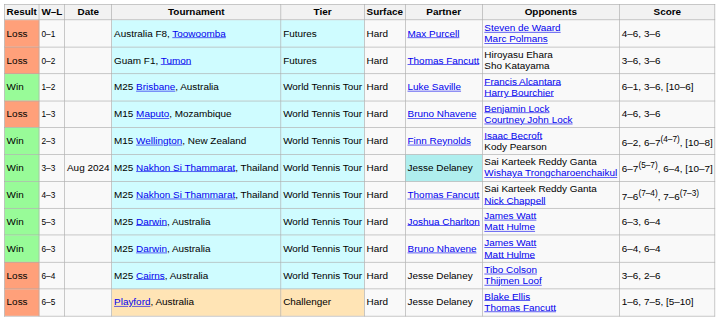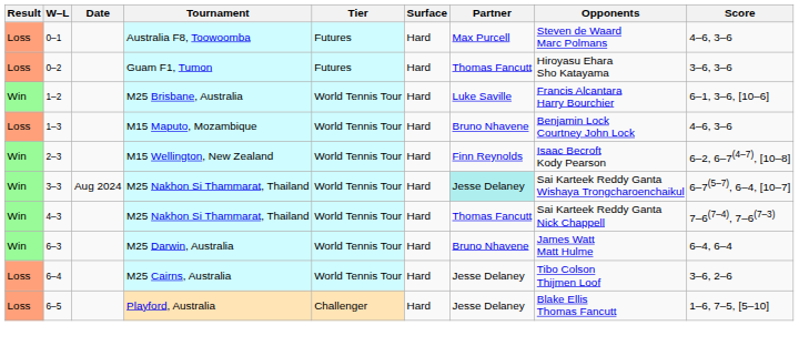 <table class="sortable wikitable">
 <tr>
 <th>Result</th>
 <th class="unsortable">W–L</th>
 <th>Date</th>
 <th>Tournament</th>
 <th>Tier</th>
 <th>Surface</th>
 <th>Partner</th>
 <th>Opponents</th>
 <th class="unsortable">Score</th>
 </tr>
 <tr>
 <td bgcolor=FFA07A>Loss</td>
 <td><small>0–1</small></td>
 <td></td>
 <td style="background:#cffcff;">Australia F8, <a href='#'>Toowoomba</a></td>
 <td style="background:#cffcff;">Futures</td>
 <td>Hard</td>
 <td> <a href='#'>Max Purcell</a></td>
 <td> <a href='#'>Steven de Waard</a><br> <a href='#'>Marc Polmans</a></td>
 <td>4–6, 3–6</td>
 </tr>
 <tr>
 <td bgcolor=FFA07A>Loss</td>
 <td><small>0–2</small></td>
 <td></td>
 <td style="background:#cffcff;">Guam F1, <a href='#'>Tumon</a></td>
 <td style="background:#cffcff;">Futures</td>
 <td>Hard</td>
 <td> <a href='#'>Thomas Fancutt</a></td>
 <td> Hiroyasu Ehara<br> Sho Katayama</td>
 <td>3–6, 3–6</td>
 </tr>
 <tr>
 <td bgcolor=98FB98>Win</td>
 <td><small>1–2</small></td>
 <td></td>
 <td style="background:#cffcff;">M25 <a href='#'>Brisbane</a>, Australia</td>
 <td style="background:#cffcff;">World Tennis Tour</td>
 <td>Hard</td>
 <td> <a href='#'>Luke Saville</a></td>
 <td> <a href='#'>Francis Alcantara</a><br> <a href='#'>Harry Bourchier</a></td>
 <td>6–1, 3–6, [10–6]</td>
 </tr>
 <tr>
 <td bgcolor=FFA07A>Loss</td>
 <td><small>1–3</small></td>
 <td></td>
 <td style="background:#cffcff;">M15 <a href='#'>Maputo</a>, Mozambique</td>
 <td style="background:#cffcff;">World Tennis Tour</td>
 <td>Hard</td>
 <td> <a href='#'>Bruno Nhavene</a></td>
 <td> <a href='#'>Benjamin Lock</a><br> <a href='#'>Courtney John Lock</a></td>
 <td>4–6, 3–6</td>
 </tr>
 <tr>
 <td bgcolor=98FB98>Win</td>
 <td><small>2–3</small></td>
 <td></td>
 <td style="background:#cffcff;">M15 <a href='#'>Wellington</a>, New Zealand</td>
 <td style="background:#cffcff;">World Tennis Tour</td>
 <td>Hard</td>
 <td> <a href='#'>Finn Reynolds</a></td>
 <td> <a href='#'>Isaac Becroft</a><br> Kody Pearson</td>
 <td>6–2, 6–7<sup>(4–7)</sup>, [10–8]</td>
 </tr>
 <tr>
 <td bgcolor="98FB98">Win</td>
 <td><small>3–3</small></td>
 <td>Aug 2024</td>
 <td style="background:#cffcff;">M25 <a href='#'>Nakhon Si Thammarat</a>, Thailand</td>
 <td style="background:#cffcff;">World Tennis Tour</td>
 <td>Hard</td>
 <td style="background: paleturquoise;"> Jesse Delaney</td>
 <td> Sai Karteek Reddy Ganta<br> <a href='#'>Wishaya Trongcharoenchaikul</a></td>
 <td>6–7<sup>(5–7)</sup>, 6–4, [10–7]</td>
 </tr>
 <tr>
 <td bgcolor="98FB98">Win</td>
 <td><small>4–3</small></td>
 <td></td>
 <td style="background:#cffcff;">M25 <a href='#'>Nakhon Si Thammarat</a>, Thailand</td>
 <td style="background:#cffcff;">World Tennis Tour</td>
 <td>Hard</td>
 <td> <a href='#'>Thomas Fancutt</a></td>
 <td> Sai Karteek Reddy Ganta<br> <a href='#'>Nick Chappell</a></td>
 <td>7–6<sup>(7–4)</sup>, 7–6<sup>(7–3)</sup></td>
 </tr>
 <tr>
 <td bgcolor="98FB98">Win</td>
-<td><small>5–3</small></td>
-<td></td>
-<td style="background:#cffcff;">M25 <a href='#'>Darwin</a>, Australia</td>
-<td style="background:#cffcff;">World Tennis Tour</td>
-<td>Hard</td>
-<td> <a href='#'>Joshua Charlton</a></td>
-<td> <a href='#'>James Watt</a><br> <a href='#'>Matt Hulme</a></td>
-<td>6–3, 6–4</td>
-</tr>
-<tr>
-<td bgcolor="98FB98">Win</td>
 <td><small>6–3</small></td>
 <td></td>
 <td style="background:#cffcff;">M25 <a href='#'>Darwin</a>, Australia</td>
 <td style="background:#cffcff;">World Tennis Tour</td>
 <td>Hard</td>
 <td> <a href='#'>Bruno Nhavene</a></td>
 <td> <a href='#'>James Watt</a><br> <a href='#'>Matt Hulme</a></td>
 <td>6–4, 6–4</td>
 </tr>
 <tr>
 <td bgcolor=FFA07A>Loss</td>
 <td><small>6–4</small></td>
 <td></td>
 <td style="background:#cffcff;">M25 <a href='#'>Cairns</a>, Australia</td>
 <td style="background:#cffcff;">World Tennis Tour</td>
 <td>Hard</td>
 <td> Jesse Delaney</td>
 <td> <a href='#'>Tibo Colson</a><br><strong></strong> <a href='#'>Thijmen Loof</a></td>
 <td>3–6, 2–6</td>
 </tr>
 <tr>
 <td bgcolor=FFA07A>Loss</td>
 <td><small>6–5</small></td>
 <td></td>
 <td style="background:moccasin;"><a href='#'>Playford</a>, Australia</td>
 <td style="background:moccasin;">Challenger</td>
 <td>Hard</td>
 <td> Jesse Delaney</td>
 <td> <a href='#'>Blake Ellis</a><br> <a href='#'>Thomas Fancutt</a></td>
 <td>1–6, 7–5, [5–10]</td>
 </tr>
 </table>
